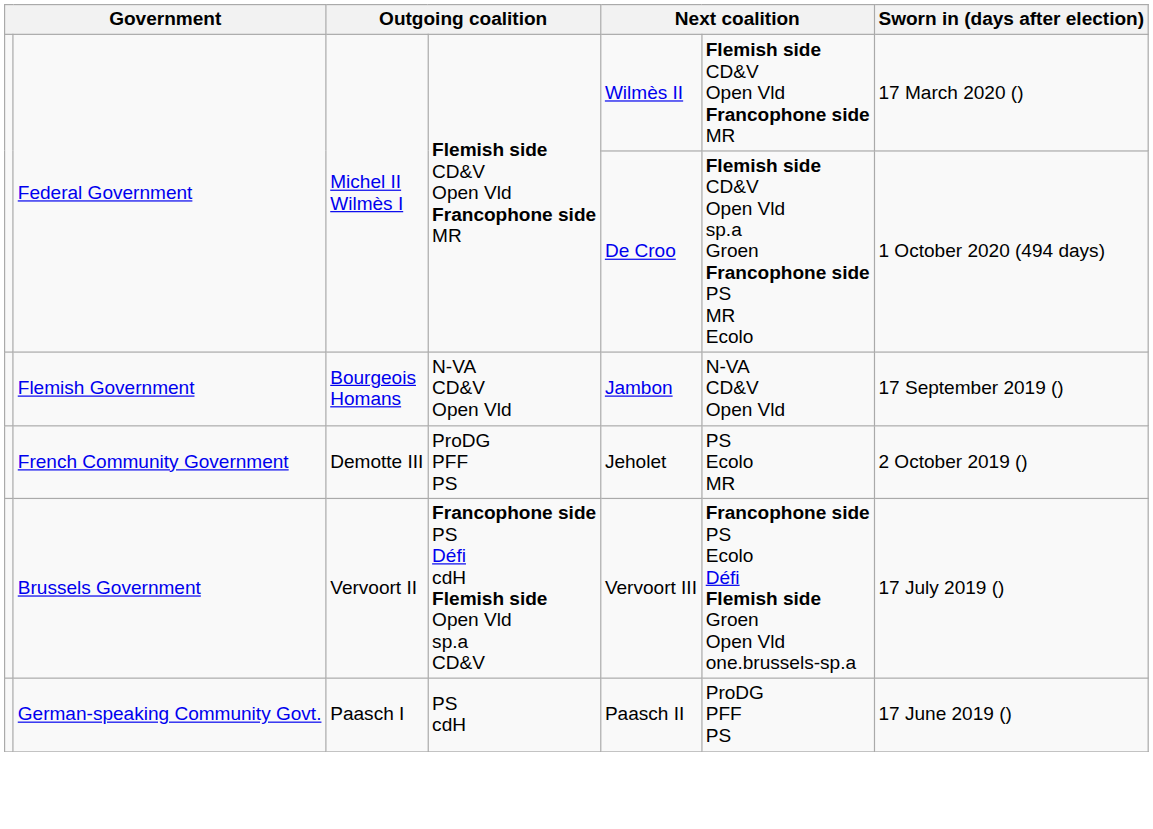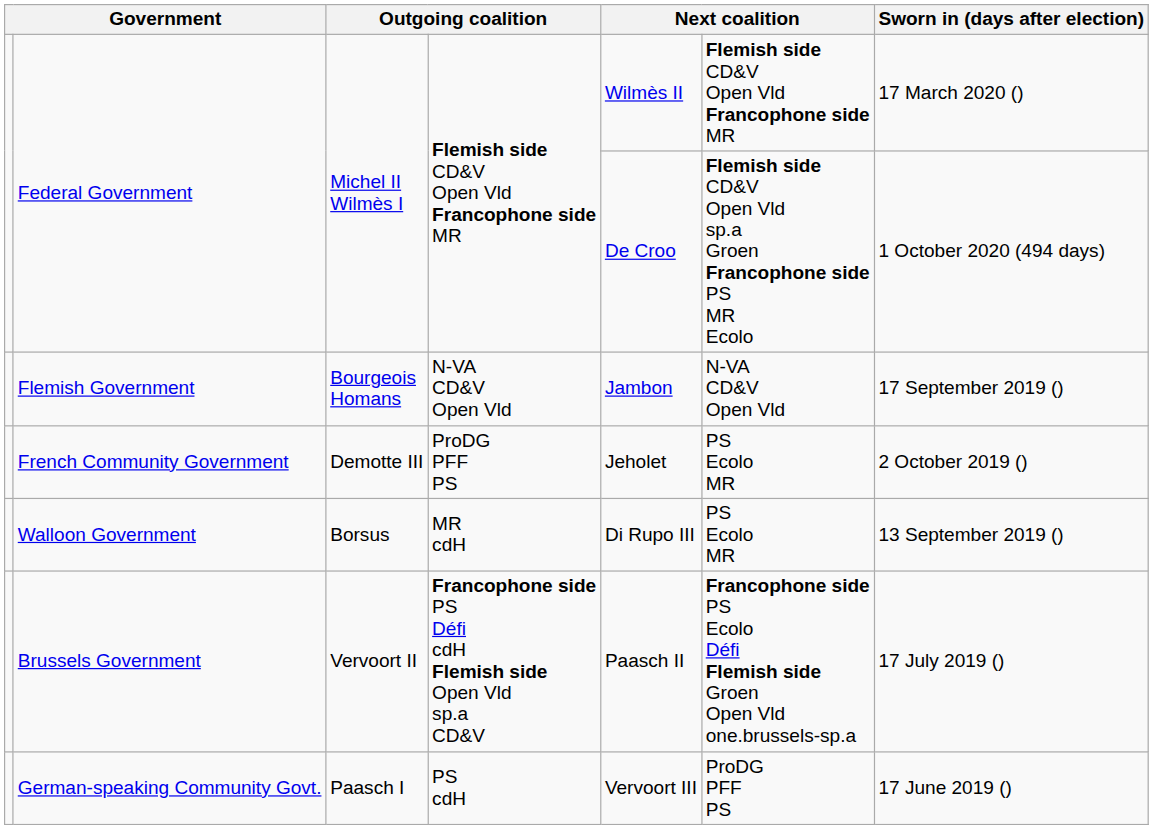 <table class="wikitable">
 <tr>
 <th colspan="2">Government</th>
 <th colspan="2">Outgoing coalition</th>
 <th colspan="2">Next coalition</th>
 <th>Sworn in (days after election)</th>
 </tr>
 <tr>
 <td rowspan=2></td>
 <td rowspan=2><a href='#'>Federal Government</a></td>
 <td rowspan=2><a href='#'>Michel II</a><br><a href='#'>Wilmès I</a> </td>
 <td rowspan=2><strong>Flemish side</strong><br> CD&V<br> Open Vld<br><strong>Francophone side</strong><br> MR</td>
 <td><a href='#'>Wilmès II</a></td>
 <td><strong>Flemish side</strong><br> CD&V<br> Open Vld<br><strong>Francophone side</strong><br> MR</td>
 <td>17 March 2020 ()</td>
 </tr>
 <tr>
 <td><a href='#'>De Croo</a></td>
 <td><strong>Flemish side<br></strong> CD&V<br> Open Vld<br> sp.a<br> Groen<br><strong>Francophone side</strong><br> PS<br> MR<br> Ecolo</td>
 <td>1 October 2020 (494 days)</td>
 </tr>
 <tr>
 <td></td>
 <td><a href='#'>Flemish Government</a></td>
 <td><a href='#'>Bourgeois</a><br><a href='#'>Homans</a> </td>
 <td> N-VA<br> CD&V<br> Open Vld</td>
 <td><a href='#'>Jambon</a></td>
 <td> N-VA<br> CD&V<br> Open Vld</td>
 <td>17 September 2019 ()</td>
 </tr>
 <tr>
 <td></td>
 <td><a href='#'>French Community Government</a></td>
 <td>Demotte III</td>
 <td> ProDG<br> PFF<br>  PS</td>
 <td>Jeholet</td>
 <td> PS<br> Ecolo<br> MR</td>
 <td>2 October 2019 ()</td>
 </tr>
 <tr>
 <td></td>
+<td><a href='#'>Walloon Government</a></td>
+<td>Borsus</td>
+<td> MR<br> cdH</td>
+<td>Di Rupo III</td>
+<td> PS<br> Ecolo<br> MR</td>
+<td>13 September 2019 ()</td>
+</tr>
+<tr>
+<td></td>
 <td><a href='#'>Brussels Government</a></td>
 <td>Vervoort II</td>
 <td><strong>Francophone side</strong><br> PS<br> <a href='#'>Défi</a><br> cdH <br><strong>Flemish side</strong><br> Open Vld<br>  sp.a<br> CD&V</td>
-<td>Vervoort III</td>
+<td>Paasch II</td>
 <td><strong>Francophone side</strong><br> PS<br> Ecolo<br> <a href='#'>Défi</a> <br><strong>Flemish side</strong><br> Groen<br> Open Vld<br>  one.brussels-sp.a</td>
 <td>17 July 2019 ()</td>
 </tr>
 <tr>
 <td></td>
 <td><a href='#'>German-speaking Community Govt.</a></td>
 <td>Paasch I</td>
 <td> PS<br> cdH</td>
-<td>Paasch II</td>
+<td>Vervoort III</td>
 <td> ProDG<br> PFF<br>  PS</td>
 <td>17 June 2019 ()</td>
 </tr>
 </table>
